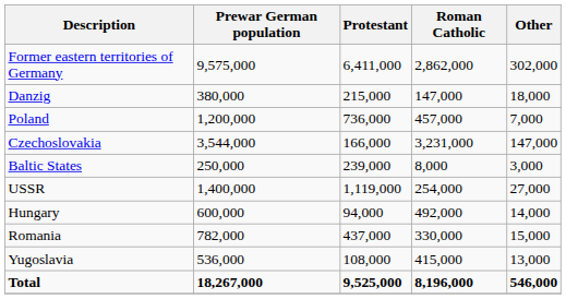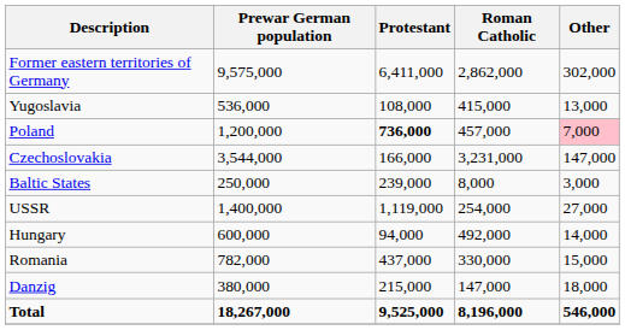 <table class="wikitable sortable">
 <tr>
 <th>Description</th>
 <th>Prewar German population</th>
 <th>Protestant</th>
 <th>Roman Catholic</th>
 <th>Other</th>
 </tr>
 <tr>
 <td><a href='#'>Former eastern territories of Germany</a></td>
 <td>9,575,000</td>
 <td>6,411,000</td>
 <td>2,862,000</td>
 <td>302,000</td>
 </tr>
 <tr>
-<td><a href='#'>Danzig</a></td>
-<td>380,000</td>
-<td>215,000</td>
-<td>147,000</td>
-<td>18,000</td>
+<td>Yugoslavia</td>
+<td>536,000</td>
+<td>108,000</td>
+<td>415,000</td>
+<td>13,000</td>
 </tr>
 <tr>
 <td><a href='#'>Poland</a></td>
 <td>1,200,000</td>
-<td>736,000</td>
+<td><strong>736,000</strong></td>
 <td>457,000</td>
-<td>7,000</td>
+<td style="background: pink;">7,000</td>
 </tr>
 <tr>
 <td><a href='#'>Czechoslovakia</a></td>
 <td>3,544,000</td>
 <td>166,000</td>
 <td>3,231,000</td>
 <td>147,000</td>
 </tr>
 <tr>
 <td><a href='#'>Baltic States</a></td>
 <td>250,000</td>
 <td>239,000</td>
 <td>8,000</td>
 <td>3,000</td>
 </tr>
 <tr>
 <td>USSR</td>
 <td>1,400,000</td>
 <td>1,119,000</td>
 <td>254,000</td>
 <td>27,000</td>
 </tr>
 <tr>
 <td>Hungary</td>
 <td>600,000</td>
 <td>94,000</td>
 <td>492,000</td>
 <td>14,000</td>
 </tr>
 <tr>
 <td>Romania</td>
 <td>782,000</td>
 <td>437,000</td>
 <td>330,000</td>
 <td>15,000</td>
 </tr>
 <tr>
-<td>Yugoslavia</td>
-<td>536,000</td>
-<td>108,000</td>
-<td>415,000</td>
-<td>13,000</td>
+<td><a href='#'>Danzig</a></td>
+<td>380,000</td>
+<td>215,000</td>
+<td>147,000</td>
+<td>18,000</td>
 </tr>
 <tr>
 <td><strong>Total</strong></td>
 <td><strong>18,267,000</strong></td>
 <td><strong>9,525,000</strong></td>
 <td><strong>8,196,000</strong></td>
 <td><strong>546,000</strong></td>
 </tr>
 <tr>
 </tr>
 </table>
